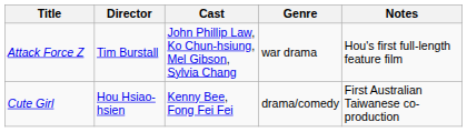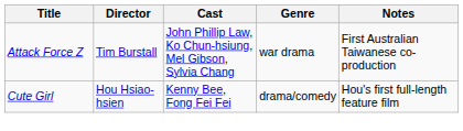 <table class="wikitable" width= "100%">
 <tr>
 <th width=21%>Title</th>
 <th width=16%>Director</th>
 <th width=22%>Cast</th>
 <th width=13%>Genre</th>
 <th width=28%>Notes</th>
 </tr>
 <tr>
 <td><em><a href='#'>Attack Force Z</a></em></td>
 <td><a href='#'>Tim Burstall</a></td>
 <td><a href='#'>John Phillip Law</a>, <a href='#'>Ko Chun-hsiung</a>, <a href='#'>Mel Gibson</a>, <a href='#'>Sylvia Chang</a></td>
 <td>war drama</td>
-<td>Hou's first full-length feature film</td>
+<td>First Australian Taiwanese co-production</td>
 </tr>
 <tr>
 <td><em><a href='#'>Cute Girl</a></em></td>
 <td><a href='#'>Hou Hsiao-hsien</a></td>
 <td><a href='#'>Kenny Bee</a>, <a href='#'>Fong Fei Fei</a></td>
 <td>drama/comedy</td>
-<td>First Australian Taiwanese co-production</td>
+<td>Hou's first full-length feature film</td>
 </tr>
 </table>
